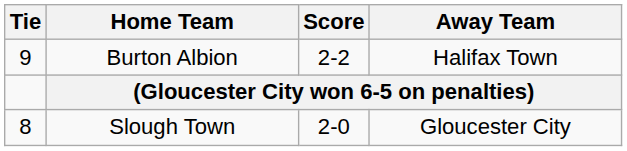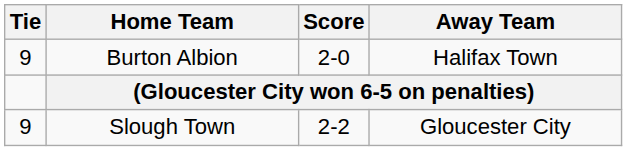 <table class="wikitable" style="text-align:center;">
 <tr>
 <th width=20>Tie</th>
 <th width=175>Home Team</th>
 <th width=20>Score</th>
 <th width=175>Away Team</th>
 </tr>
 <tr>
 <td>9</td>
 <td>Burton Albion</td>
-<td>2-2</td>
+<td>2-0</td>
 <td>Halifax Town</td>
 </tr>
 <tr>
 <td></td>
 <th colspan="5">(Gloucester City won 6-5 on penalties)</th>
 </tr>
 <tr>
-<td>8</td>
+<td>9</td>
 <td>Slough Town</td>
-<td>2-0</td>
+<td>2-2</td>
 <td>Gloucester City</td>
 </tr>
 </table>
